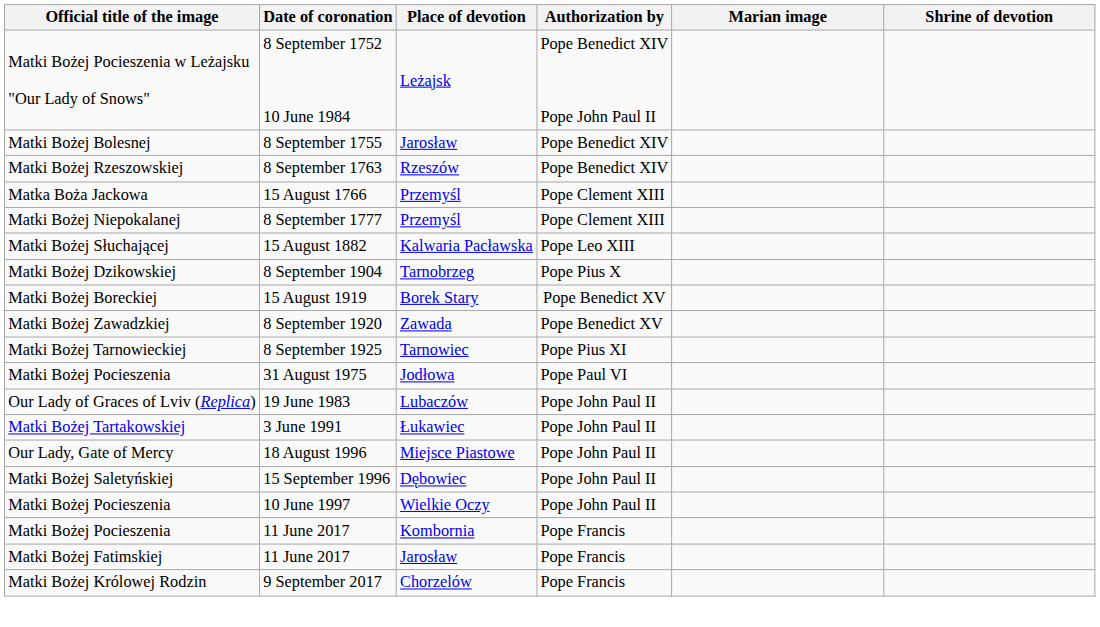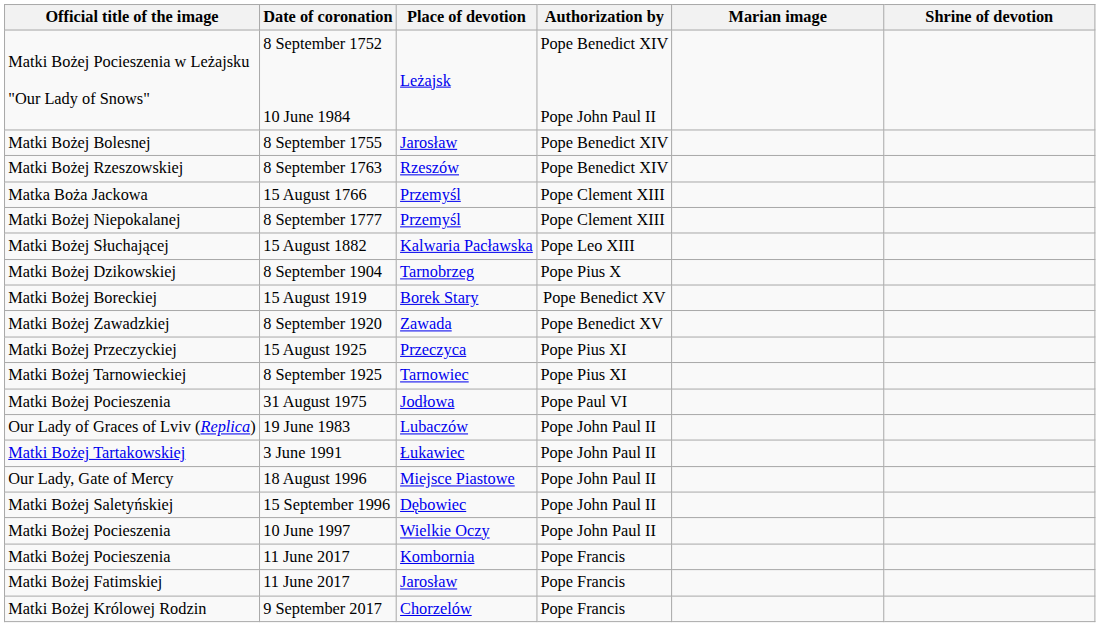 <table class="wikitable sortable">
 <tr>
 <th>Official title of the image</th>
 <th data-sort-type="date">Date of coronation</th>
 <th>Place of devotion</th>
 <th>Authorization by</th>
 <th width=200px class=unsortable>Marian image</th>
 <th width=200px class=unsortable>Shrine of devotion</th>
 </tr>
 <tr>
 <td>Matki Bożej Pocieszenia w Leżajsku<br><br>"Our Lady of Snows"</td>
 <td>8 September 1752 <br><br><br><br>10 June 1984</td>
 <td><a href='#'>Leżajsk</a></td>
 <td>Pope Benedict XIV <br><br><br><br>Pope John Paul II</td>
 <td></td>
 <td></td>
 </tr>
 <tr>
 <td>Matki Bożej Bolesnej</td>
 <td>8 September 1755</td>
 <td><a href='#'>Jarosław</a></td>
 <td>Pope Benedict XIV</td>
 <td></td>
 <td></td>
 </tr>
 <tr>
 <td>Matki Bożej Rzeszowskiej</td>
 <td>8 September 1763</td>
 <td><a href='#'>Rzeszów</a></td>
 <td>Pope Benedict XIV</td>
 <td></td>
 <td></td>
 </tr>
 <tr>
 <td>Matka Boża Jackowa</td>
 <td>15 August 1766</td>
 <td><a href='#'>Przemyśl</a></td>
 <td>Pope Clement XIII</td>
 <td></td>
 <td></td>
 </tr>
 <tr>
 <td>Matki Bożej Niepokalanej</td>
 <td>8 September 1777</td>
 <td><a href='#'>Przemyśl</a></td>
 <td>Pope Clement XIII</td>
 <td></td>
 <td></td>
 </tr>
 <tr>
 <td>Matki Bożej Słuchającej</td>
 <td>15 August 1882</td>
 <td><a href='#'>Kalwaria Pacławska</a></td>
 <td>Pope Leo XIII</td>
 <td></td>
 <td></td>
 </tr>
 <tr>
 <td>Matki Bożej Dzikowskiej</td>
 <td>8 September 1904</td>
 <td><a href='#'>Tarnobrzeg</a></td>
 <td>Pope Pius X</td>
 <td></td>
 <td></td>
 </tr>
 <tr>
 <td>Matki Bożej Boreckiej</td>
 <td>15 August 1919</td>
 <td><a href='#'>Borek Stary</a></td>
 <td style="text-align:center">Pope Benedict XV</td>
 <td></td>
 <td></td>
 </tr>
 <tr>
 <td>Matki Bożej Zawadzkiej</td>
 <td>8 September 1920</td>
 <td><a href='#'>Zawada</a></td>
 <td>Pope Benedict XV</td>
+<td></td>
+<td></td>
+</tr>
+<tr>
+<td>Matki Bożej Przeczyckiej</td>
+<td>15 August 1925</td>
+<td><a href='#'>Przeczyca</a></td>
+<td>Pope Pius XI</td>
 <td></td>
 <td></td>
 </tr>
 <tr>
 <td>Matki Bożej Tarnowieckiej</td>
 <td>8 September 1925</td>
 <td><a href='#'>Tarnowiec</a></td>
 <td>Pope Pius XI</td>
 <td></td>
 <td></td>
 </tr>
 <tr>
 <td>Matki Bożej Pocieszenia</td>
 <td>31 August 1975</td>
 <td><a href='#'>Jodłowa</a></td>
 <td>Pope Paul VI</td>
 <td></td>
 <td></td>
 </tr>
 <tr>
 <td>Our Lady of Graces of Lviv (<em><a href='#'>Replica</a></em>)</td>
 <td>19 June 1983</td>
 <td><a href='#'>Lubaczów</a></td>
 <td>Pope John Paul II</td>
 <td></td>
 <td></td>
 </tr>
 <tr>
 <td><a href='#'>Matki Bożej Tartakowskiej</a></td>
 <td>3 June 1991</td>
 <td><a href='#'>Łukawiec</a></td>
 <td>Pope John Paul II</td>
 <td></td>
 <td></td>
 </tr>
 <tr>
 <td>Our Lady, Gate of Mercy</td>
 <td>18 August 1996</td>
 <td><a href='#'>Miejsce Piastowe</a></td>
 <td>Pope John Paul II</td>
 <td></td>
 <td></td>
 </tr>
 <tr>
 <td>Matki Bożej Saletyńskiej</td>
 <td>15 September 1996</td>
 <td><a href='#'>Dębowiec</a></td>
 <td>Pope John Paul II</td>
 <td></td>
 <td></td>
 </tr>
 <tr>
 <td>Matki Bożej Pocieszenia</td>
 <td>10 June 1997</td>
 <td><a href='#'>Wielkie Oczy</a></td>
 <td>Pope John Paul II</td>
 <td></td>
 <td></td>
 </tr>
 <tr>
 <td>Matki Bożej Pocieszenia</td>
 <td>11 June 2017</td>
 <td><a href='#'>Kombornia</a></td>
 <td>Pope Francis</td>
 <td></td>
 <td></td>
 </tr>
 <tr>
 <td>Matki Bożej Fatimskiej</td>
 <td>11 June 2017</td>
 <td><a href='#'>Jarosław</a></td>
 <td>Pope Francis</td>
 <td></td>
 <td></td>
 </tr>
 <tr>
 <td>Matki Bożej Królowej Rodzin</td>
 <td>9 September 2017</td>
 <td><a href='#'>Chorzelów</a></td>
 <td>Pope Francis</td>
 <td></td>
 <td></td>
 </tr>
 </table>
